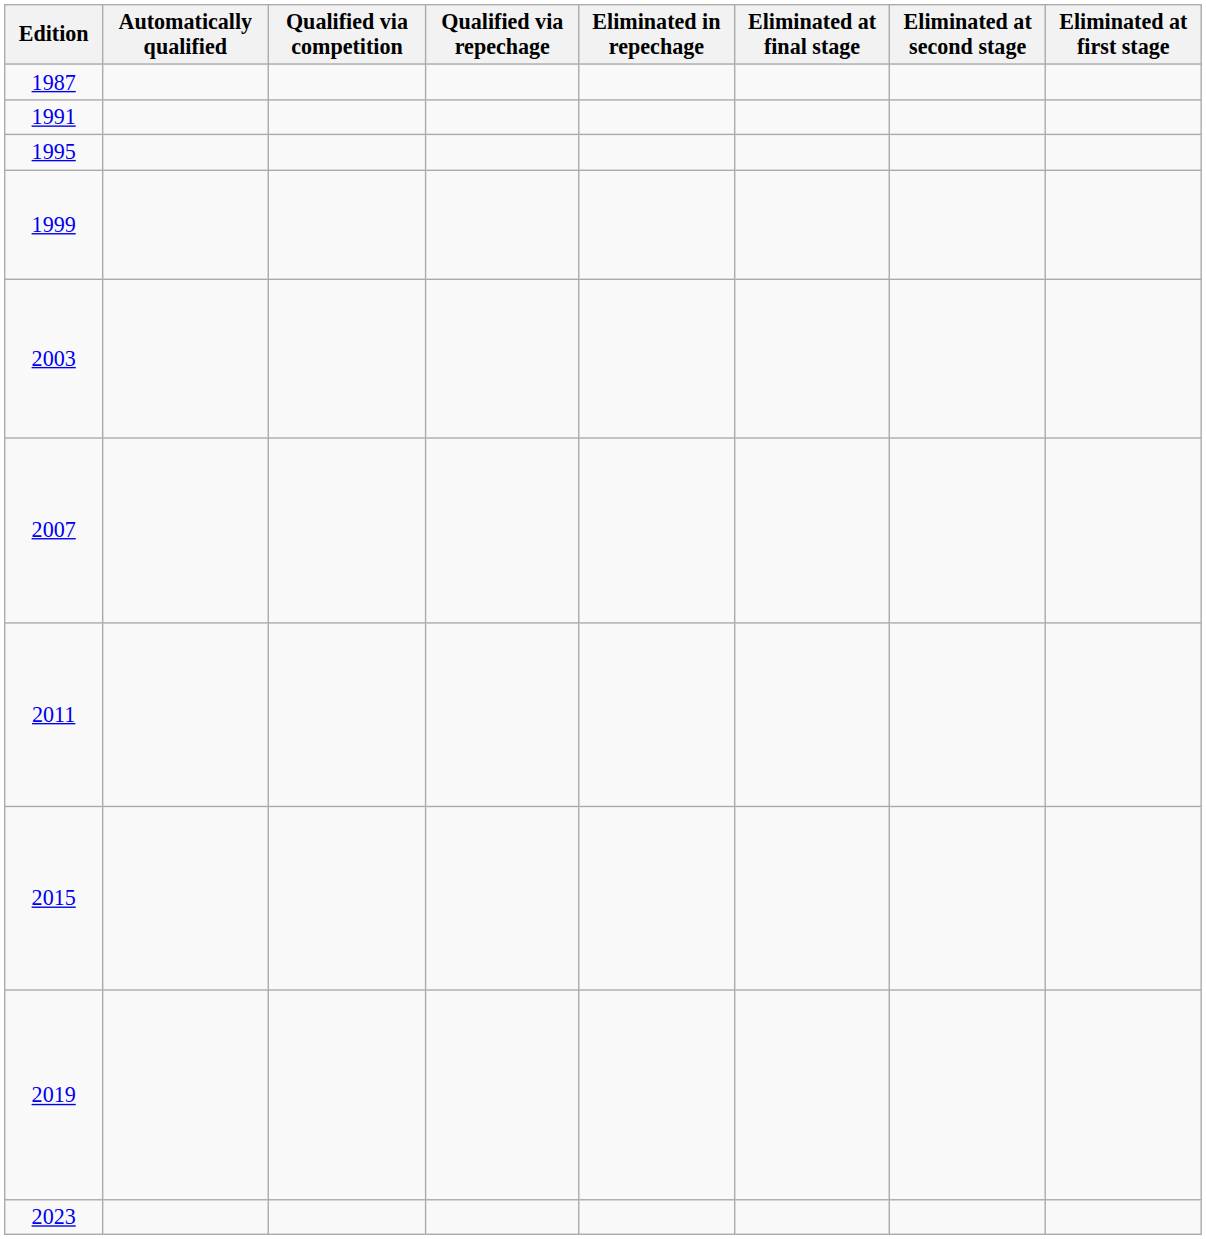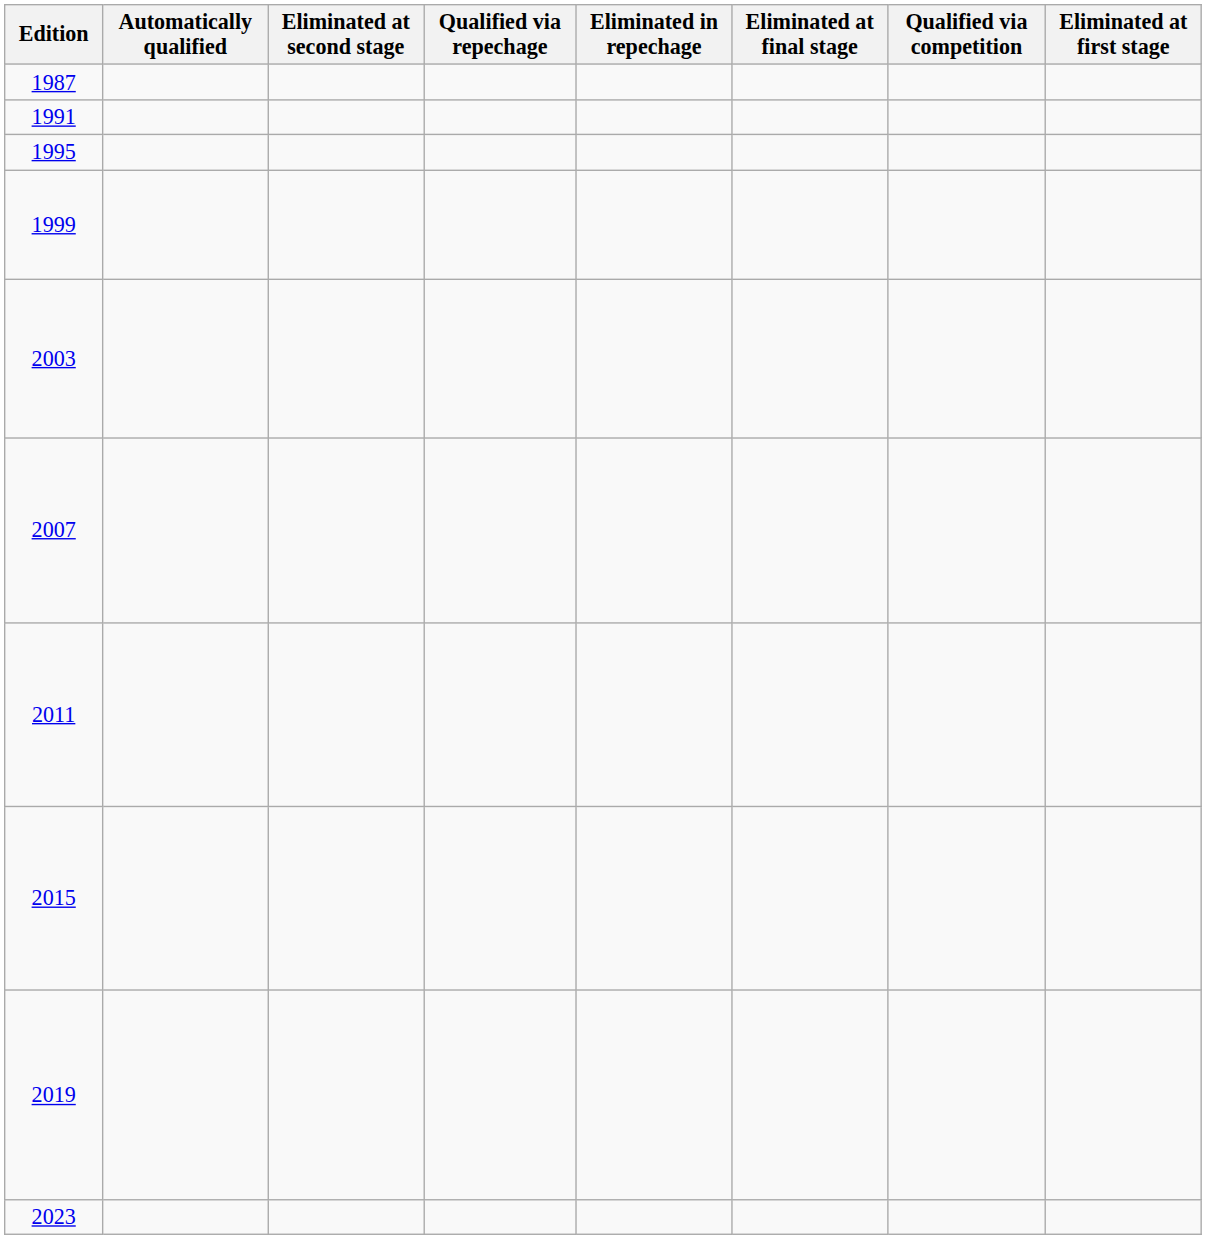 <table class="wikitable sortable">
 <tr>
 <th width="70px">Edition</th>
 <th width="120px">Automatically qualified</th>
-<th width="120px">Qualified via competition</th>
+<th width="120px">Eliminated at second stage</th>
 <th width="120px">Qualified via repechage</th>
 <th width="120px">Eliminated in repechage</th>
 <th width="120px">Eliminated at final stage</th>
-<th width="120px">Eliminated at second stage</th>
+<th width="120px">Qualified via competition</th>
 <th width="120px">Eliminated at first stage</th>
 </tr>
 <tr>
 <td align="center"><a href='#'>1987</a></td>
 <td><br></td>
 <td></td>
 <td></td>
 <td></td>
 <td></td>
 <td></td>
 <td></td>
 </tr>
 <tr>
 <td align="center"><a href='#'>1991</a></td>
 <td></td>
-<td><br></td>
 <td></td>
 <td></td>
 <td></td>
 <td></td>
+<td><br></td>
 <td></td>
 </tr>
 <tr>
 <td align="center"><a href='#'>1995</a></td>
 <td></td>
 <td></td>
 <td></td>
 <td></td>
 <td></td>
 <td></td>
 <td></td>
 </tr>
 <tr>
 <td align="center"><a href='#'>1999</a></td>
 <td></td>
-<td><br></td>
 <td></td>
 <td></td>
 <td></td>
 <td></td>
+<td><br></td>
 <td><br><br><br><br></td>
 </tr>
 <tr>
 <td align="center"><a href='#'>2003</a></td>
 <td></td>
 <td></td>
 <td></td>
 <td></td>
 <td></td>
 <td></td>
 <td><br><br><br><br><br><br></td>
 </tr>
 <tr>
 <td align="center"><a href='#'>2007</a></td>
 <td></td>
-<td><br></td>
 <td></td>
 <td></td>
 <td></td>
 <td></td>
+<td><br></td>
 <td><br><br><br><br><br><br><br></td>
 </tr>
 <tr>
 <td align="center"><a href='#'>2011</a></td>
 <td></td>
-<td><br></td>
 <td></td>
 <td></td>
 <td></td>
 <td></td>
+<td><br></td>
 <td><br><br><br><br><br><br><br></td>
 </tr>
 <tr>
 <td align="center"><a href='#'>2015</a></td>
 <td></td>
-<td><br></td>
 <td></td>
 <td></td>
 <td></td>
 <td></td>
+<td><br></td>
 <td><br><br><br><br><br><br><br></td>
 </tr>
 <tr>
 <td align="center"><a href='#'>2019</a></td>
 <td></td>
-<td><br></td>
 <td></td>
 <td></td>
 <td></td>
 <td></td>
+<td><br></td>
 <td><br><br><br><br><br><br><br><br></td>
 </tr>
 <tr>
 <td align="center"><a href='#'>2023</a></td>
 <td></td>
 <td></td>
 <td></td>
 <td></td>
 <td></td>
 <td></td>
 <td></td>
 </tr>
 </table>
